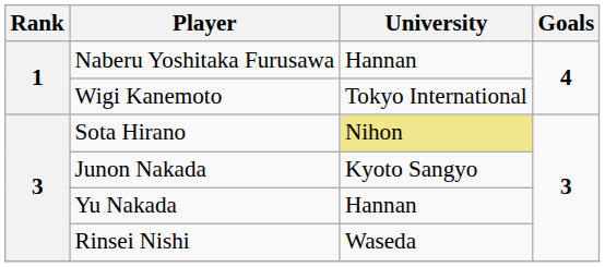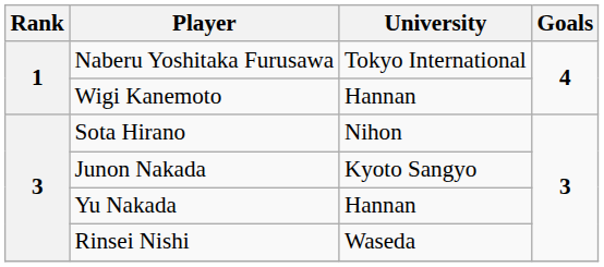 <table class="wikitable" style="text-align:center">
 <tr>
 <th>Rank</th>
 <th>Player</th>
 <th>University</th>
 <th>Goals</th>
 </tr>
 <tr>
 <th rowspan=2>1</th>
 <td align="left"> Naberu Yoshitaka Furusawa</td>
-<td align="left">Hannan</td>
+<td align="left">Tokyo International</td>
 <td rowspan=2><strong>4</strong></td>
 </tr>
 <tr>
 <td align="left"> Wigi Kanemoto</td>
-<td align="left">Tokyo International</td>
+<td align="left">Hannan</td>
 </tr>
 <tr>
 <th rowspan=4>3</th>
 <td align="left"> Sota Hirano</td>
-<td align="left" style="background: khaki;">Nihon</td>
+<td align="left">Nihon</td>
 <td rowspan=4><strong>3</strong></td>
 </tr>
 <tr>
 <td align="left"> Junon Nakada</td>
 <td align="left">Kyoto Sangyo</td>
 </tr>
 <tr>
 <td align="left"> Yu Nakada</td>
 <td align="left">Hannan</td>
 </tr>
 <tr>
 <td align="left"> Rinsei Nishi</td>
 <td align="left">Waseda</td>
 </tr>
 <tr>
 </tr>
 </table>
